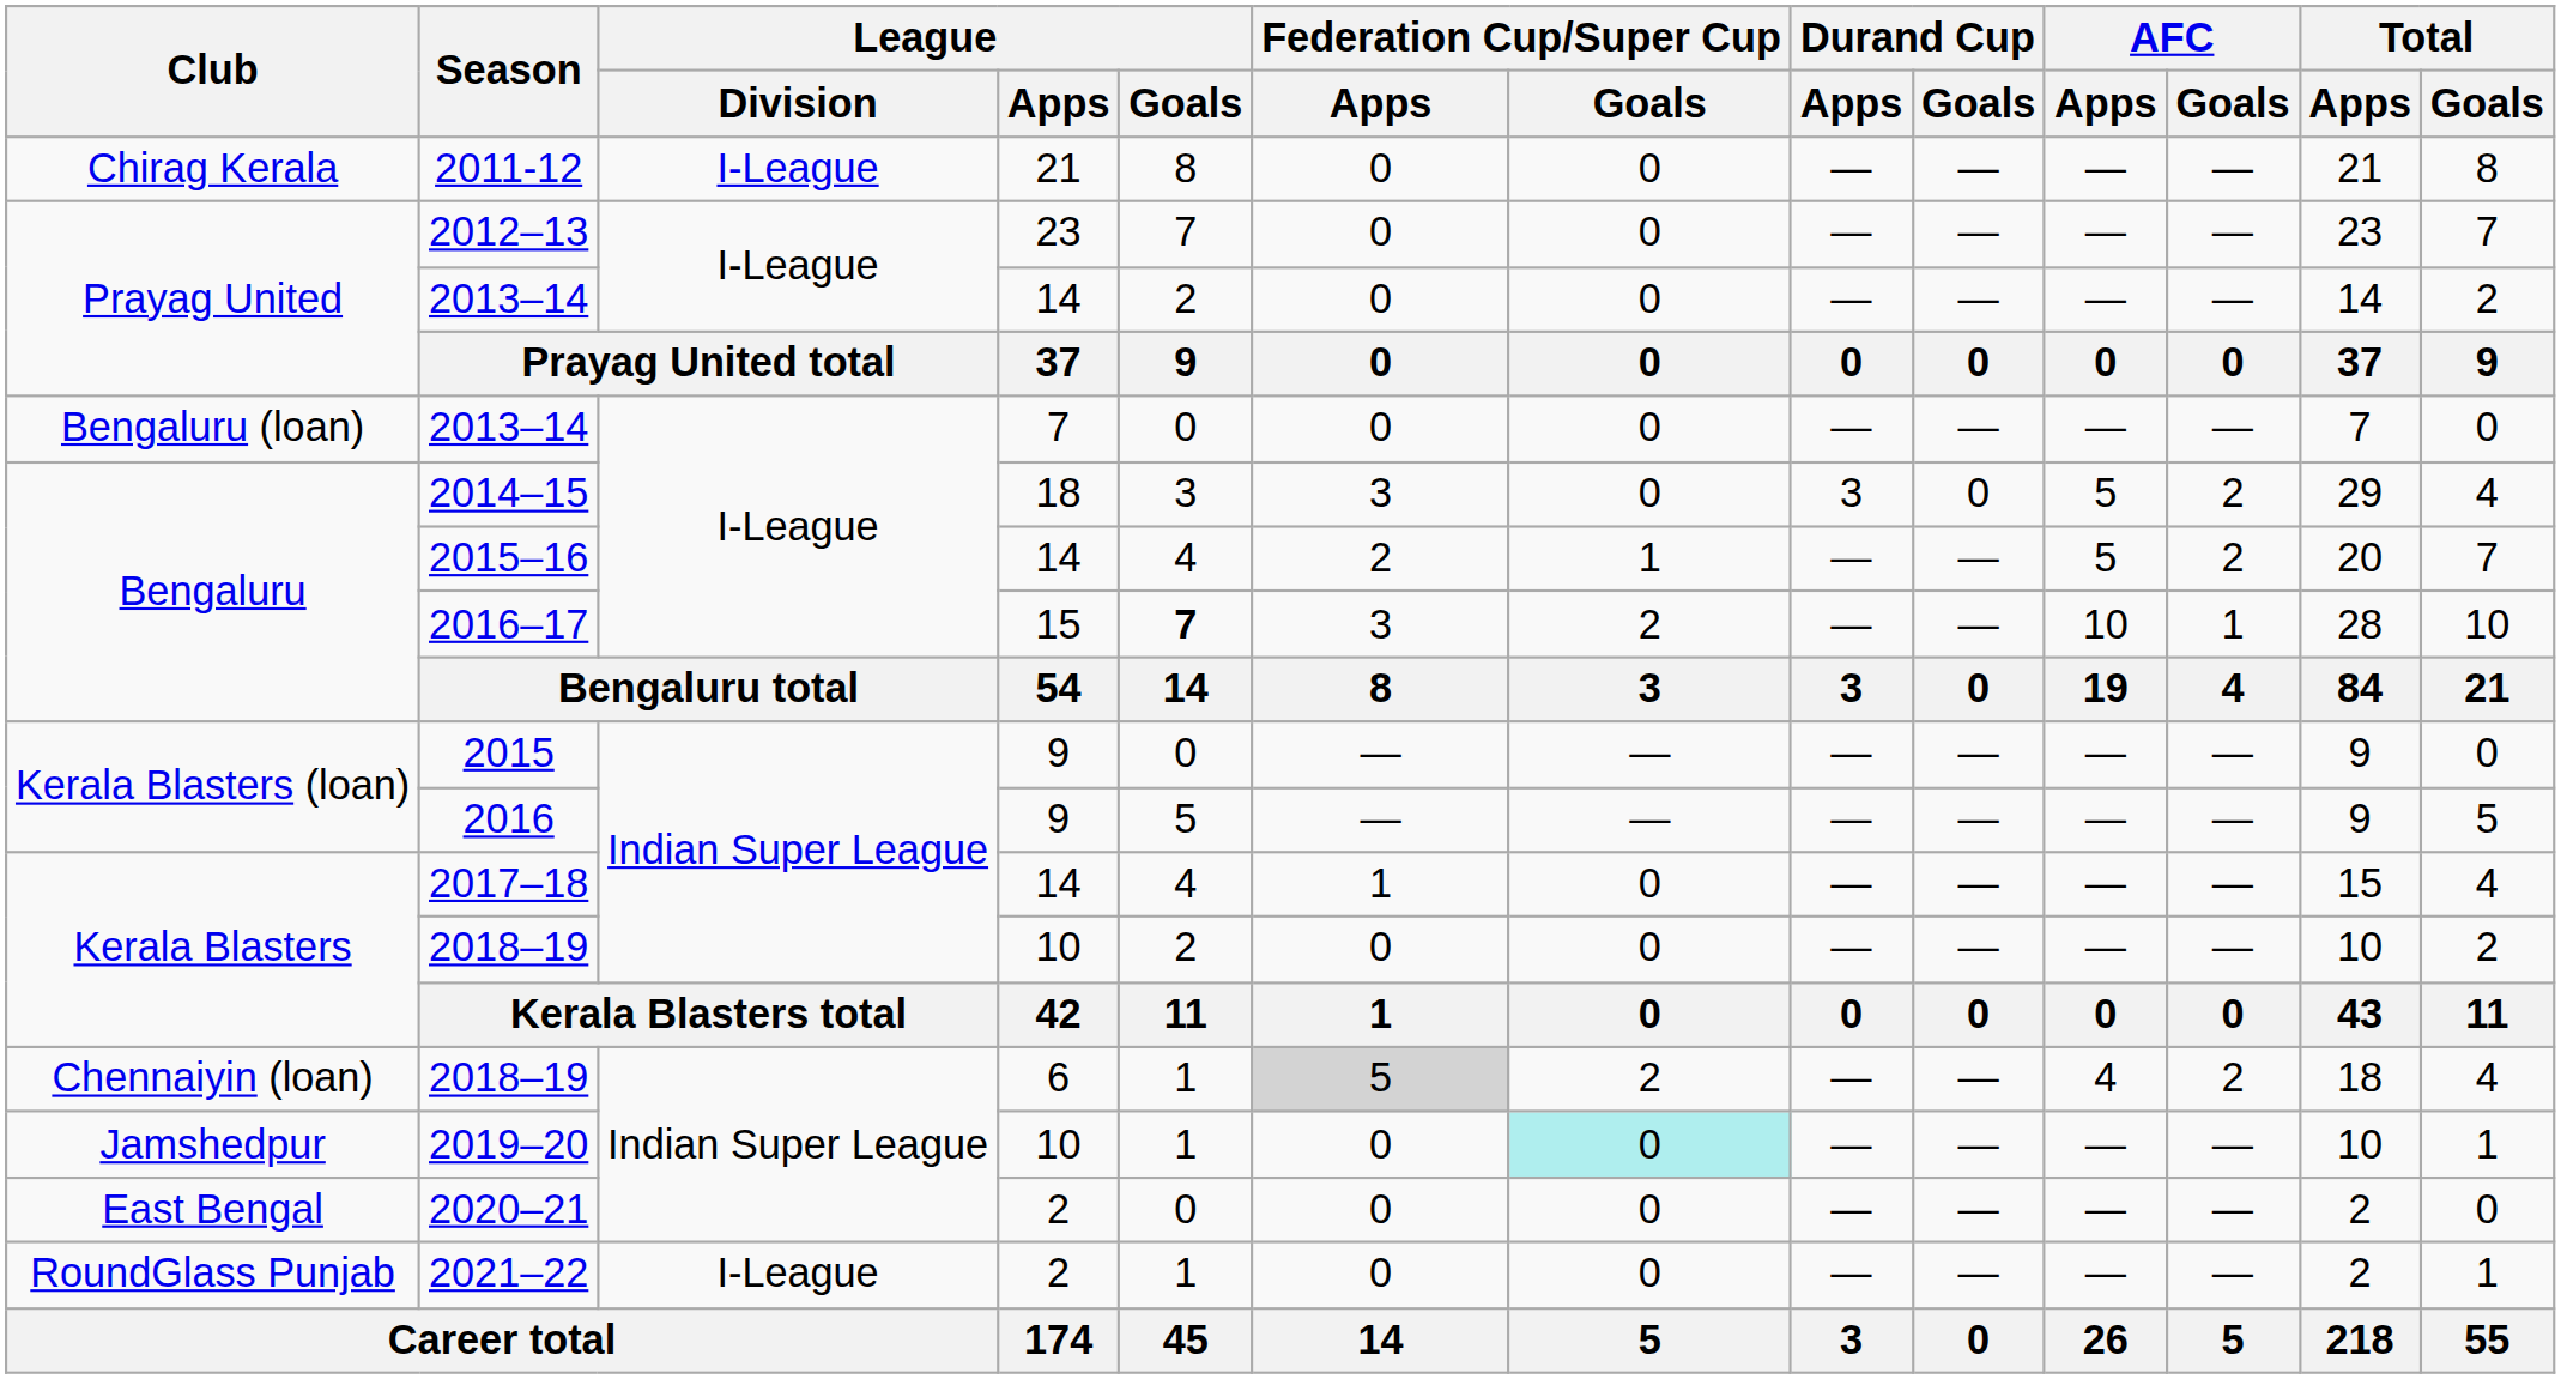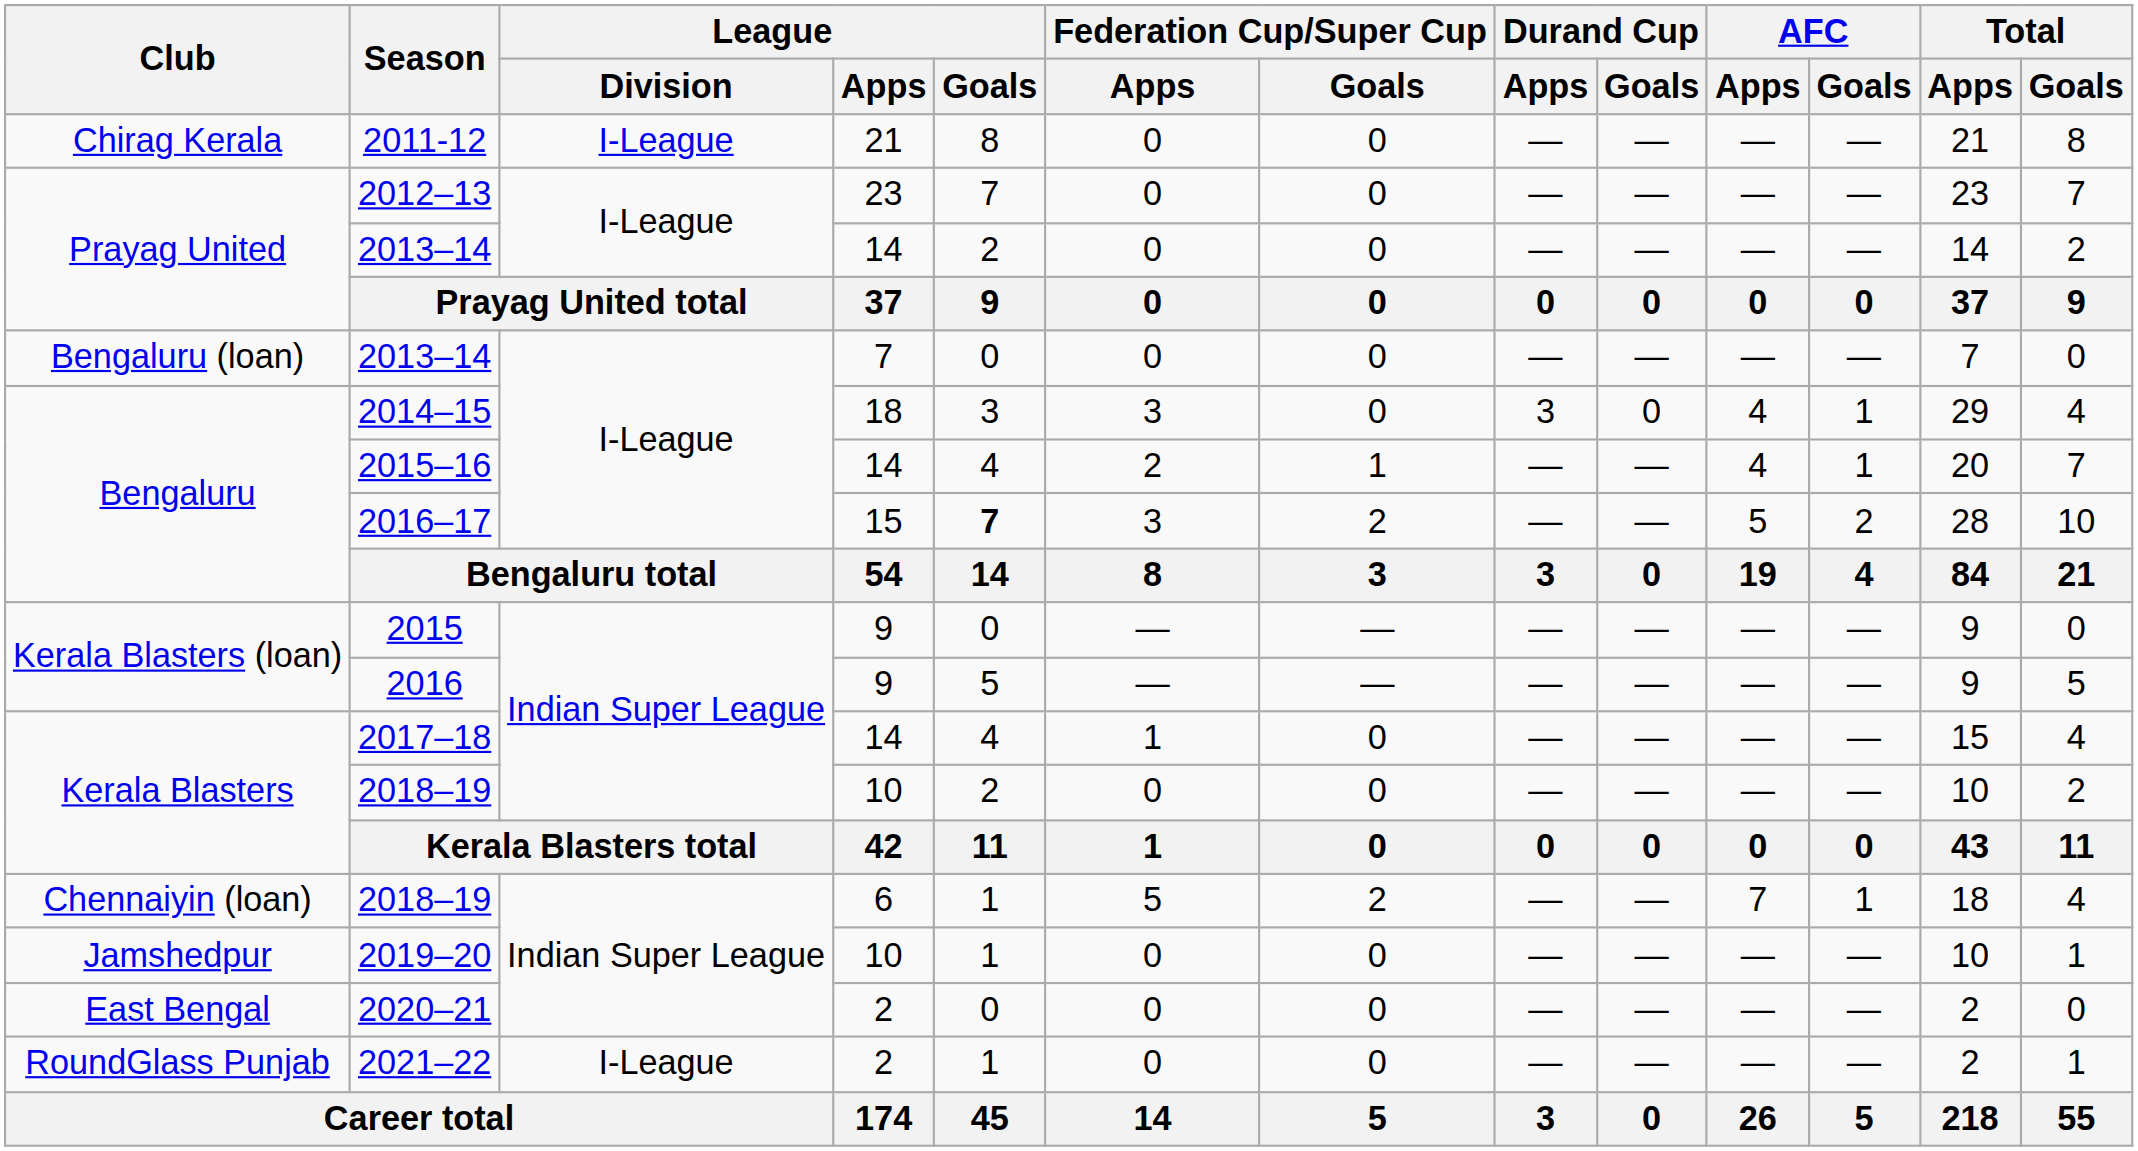 <table class="wikitable" style="text-align: center;">
 <tr>
 <th rowspan="2">Club</th>
 <th rowspan="2">Season</th>
 <th colspan="3">League</th>
 <th colspan="2">Federation Cup/Super Cup</th>
 <th colspan="2">Durand Cup</th>
 <th colspan="2"><a href='#'>AFC</a></th>
 <th colspan="2">Total</th>
 </tr>
 <tr>
 <th>Division</th>
 <th>Apps</th>
 <th>Goals</th>
 <th>Apps</th>
 <th>Goals</th>
 <th>Apps</th>
 <th>Goals</th>
 <th>Apps</th>
 <th>Goals</th>
 <th>Apps</th>
 <th>Goals</th>
 </tr>
 <tr>
 <td rowspan="1"><a href='#'>Chirag Kerala</a></td>
 <td><a href='#'>2011-12</a></td>
 <td rowspan="1"><a href='#'>I-League</a></td>
 <td>21</td>
 <td>8</td>
 <td>0</td>
 <td>0</td>
 <td>—</td>
 <td>—</td>
 <td>—</td>
 <td>—</td>
 <td>21</td>
 <td>8</td>
 </tr>
 <tr>
 <td rowspan="3"><a href='#'>Prayag United</a></td>
 <td><a href='#'>2012–13</a></td>
 <td rowspan="2">I-League</td>
 <td>23</td>
 <td>7</td>
 <td>0</td>
 <td>0</td>
 <td>—</td>
 <td>—</td>
 <td>—</td>
 <td>—</td>
 <td>23</td>
 <td>7</td>
 </tr>
 <tr>
 <td><a href='#'>2013–14</a></td>
 <td>14</td>
 <td>2</td>
 <td>0</td>
 <td>0</td>
 <td>—</td>
 <td>—</td>
 <td>—</td>
 <td>—</td>
 <td>14</td>
 <td>2</td>
 </tr>
 <tr>
 <th colspan="2">Prayag United total</th>
 <th>37</th>
 <th>9</th>
 <th>0</th>
 <th>0</th>
 <th>0</th>
 <th>0</th>
 <th>0</th>
 <th>0</th>
 <th>37</th>
 <th>9</th>
 </tr>
 <tr>
 <td rowspan="1"><a href='#'>Bengaluru</a> (loan)</td>
 <td><a href='#'>2013–14</a></td>
 <td rowspan="4">I-League</td>
 <td>7</td>
 <td>0</td>
 <td>0</td>
 <td>0</td>
 <td>—</td>
 <td>—</td>
 <td>—</td>
 <td>—</td>
 <td>7</td>
 <td>0</td>
 </tr>
 <tr>
 <td rowspan="4"><a href='#'>Bengaluru</a></td>
 <td><a href='#'>2014–15</a></td>
 <td>18</td>
 <td>3</td>
 <td>3</td>
 <td>0</td>
 <td>3</td>
 <td>0</td>
-<td>5</td>
-<td>2</td>
+<td>4</td>
+<td>1</td>
 <td>29</td>
 <td>4</td>
 </tr>
 <tr>
 <td><a href='#'>2015–16</a></td>
 <td>14</td>
 <td>4</td>
 <td>2</td>
 <td>1</td>
 <td>—</td>
 <td>—</td>
-<td>5</td>
-<td>2</td>
+<td>4</td>
+<td>1</td>
 <td>20</td>
 <td>7</td>
 </tr>
 <tr>
 <td><a href='#'>2016–17</a></td>
 <td>15</td>
 <td><strong>7</strong></td>
 <td>3</td>
 <td>2</td>
 <td>—</td>
 <td>—</td>
-<td>10</td>
-<td>1</td>
+<td>5</td>
+<td>2</td>
 <td>28</td>
 <td>10</td>
 </tr>
 <tr>
 <th colspan="2">Bengaluru total</th>
 <th>54</th>
 <th>14</th>
 <th>8</th>
 <th>3</th>
 <th>3</th>
 <th>0</th>
 <th>19</th>
 <th>4</th>
 <th>84</th>
 <th>21</th>
 </tr>
 <tr>
 <td rowspan="2"><a href='#'>Kerala Blasters</a> (loan)</td>
 <td><a href='#'>2015</a></td>
 <td rowspan="4"><a href='#'>Indian Super League</a></td>
 <td>9</td>
 <td>0</td>
 <td>—</td>
 <td>—</td>
 <td>—</td>
 <td>—</td>
 <td>—</td>
 <td>—</td>
 <td>9</td>
 <td>0</td>
 </tr>
 <tr>
 <td><a href='#'>2016</a></td>
 <td>9</td>
 <td>5</td>
 <td>—</td>
 <td>—</td>
 <td>—</td>
 <td>—</td>
 <td>—</td>
 <td>—</td>
 <td>9</td>
 <td>5</td>
 </tr>
 <tr>
 <td rowspan="3"><a href='#'>Kerala Blasters</a></td>
 <td><a href='#'>2017–18</a></td>
 <td>14</td>
 <td>4</td>
 <td>1</td>
 <td>0</td>
 <td>—</td>
 <td>—</td>
 <td>—</td>
 <td>—</td>
 <td>15</td>
 <td>4</td>
 </tr>
 <tr>
 <td><a href='#'>2018–19</a></td>
 <td>10</td>
 <td>2</td>
 <td>0</td>
 <td>0</td>
 <td>—</td>
 <td>—</td>
 <td>—</td>
 <td>—</td>
 <td>10</td>
 <td>2</td>
 </tr>
 <tr>
 <th colspan="2">Kerala Blasters total</th>
 <th>42</th>
 <th>11</th>
 <th>1</th>
 <th>0</th>
 <th>0</th>
 <th>0</th>
 <th>0</th>
 <th>0</th>
 <th>43</th>
 <th>11</th>
 </tr>
 <tr>
 <td rowspan="1"><a href='#'>Chennaiyin</a> (loan)</td>
 <td><a href='#'>2018–19</a></td>
 <td rowspan="3">Indian Super League</td>
 <td>6</td>
 <td>1</td>
-<td style="background: lightgrey;">5</td>
+<td>5</td>
 <td>2</td>
 <td>—</td>
 <td>—</td>
-<td>4</td>
-<td>2</td>
+<td>7</td>
+<td>1</td>
 <td>18</td>
 <td>4</td>
 </tr>
 <tr>
 <td rowspan="1"><a href='#'>Jamshedpur</a></td>
 <td><a href='#'>2019–20</a></td>
 <td>10</td>
 <td>1</td>
 <td>0</td>
-<td style="background: paleturquoise;">0</td>
+<td>0</td>
 <td>—</td>
 <td>—</td>
 <td>—</td>
 <td>—</td>
 <td>10</td>
 <td>1</td>
 </tr>
 <tr>
 <td rowspan="1"><a href='#'>East Bengal</a></td>
 <td><a href='#'>2020–21</a></td>
 <td>2</td>
 <td>0</td>
 <td>0</td>
 <td>0</td>
 <td>—</td>
 <td>—</td>
 <td>—</td>
 <td>—</td>
 <td>2</td>
 <td>0</td>
 </tr>
 <tr>
 <td rowspan="1"><a href='#'>RoundGlass Punjab</a></td>
 <td><a href='#'>2021–22</a></td>
 <td rowspan="1">I-League</td>
 <td>2</td>
 <td>1</td>
 <td>0</td>
 <td>0</td>
 <td>—</td>
 <td>—</td>
 <td>—</td>
 <td>—</td>
 <td>2</td>
 <td>1</td>
 </tr>
 <tr>
 <th colspan="3">Career total</th>
 <th>174</th>
 <th>45</th>
 <th>14</th>
 <th>5</th>
 <th>3</th>
 <th>0</th>
 <th>26</th>
 <th>5</th>
 <th>218</th>
 <th>55</th>
 </tr>
 </table>
